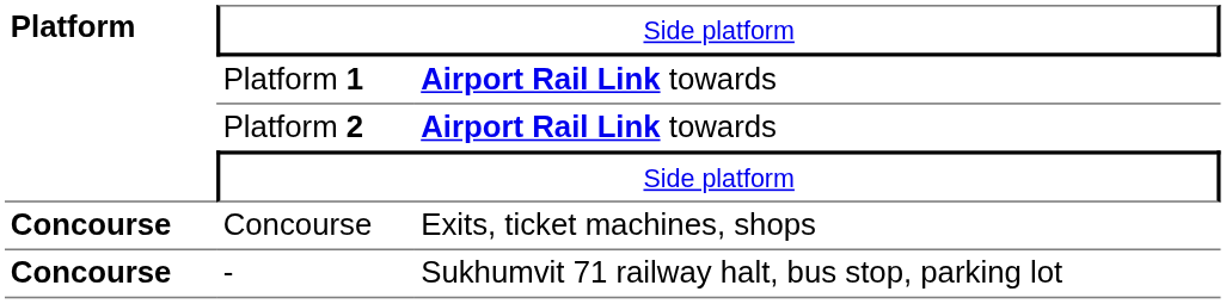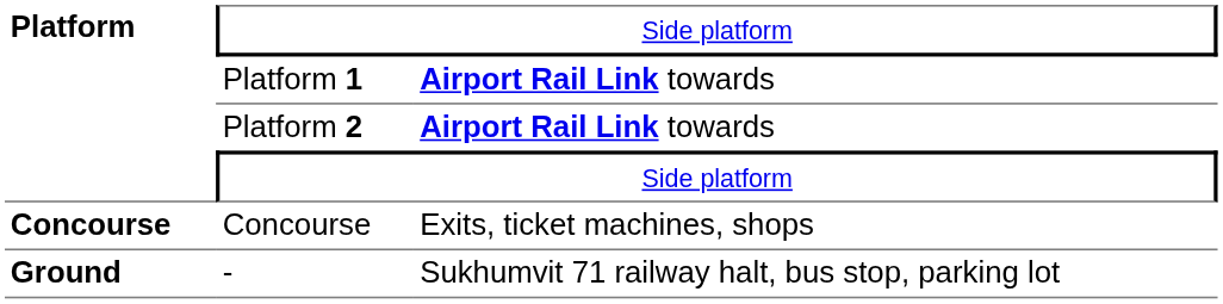 <table width=50% table border=0 cellspacing=0 cellpadding=3>
 <tr>
 <td style="border-bottom:solid 1px gray;" rowspan=5 valign=top><strong>Platform<br></strong></td>
 </tr>
 <tr>
 <td style="border-top:solid 1px gray;border-right:solid 2px black;border-left:solid 2px black;border-bottom:solid 2px black;text-align:center;" colspan=2><small><a href='#'>Side platform</a></small></td>
 </tr>
 <tr>
 <td style="border-bottom:solid 1px gray;">Platform <span><strong>1</strong></span></td>
 <td style="border-bottom:solid 1px gray;"><a href='#'><span><span><strong>Airport Rail Link</strong></span></span></a> towards </td>
 </tr>
 <tr>
 <td>Platform <span><strong>2</strong></span></td>
 <td><a href='#'><span><span><strong>Airport Rail Link</strong></span></span></a> towards </td>
 </tr>
 <tr>
 <td style="border-top:solid 2px black;border-right:solid 2px black;border-left:solid 2px black;border-bottom:solid 1px gray;text-align:center;" colspan=2><small><a href='#'>Side platform</a></small></td>
 </tr>
 <tr>
 <td style="border-bottom:solid 1px gray;" rowspan=1 valign=top><strong>Concourse<br></strong></td>
 <td style="border-bottom:solid 1px gray;" valign=top>Concourse</td>
 <td style="border-bottom:solid 1px gray;" valign=top>Exits, ticket machines, shops</td>
 </tr>
 <tr>
-<td style="border-bottom:solid 1px gray;" rowspan=1 valign=top><strong>Concourse<br></strong></td>
+<td style="border-bottom:solid 1px gray;" rowspan=1 valign=top><strong>Ground</strong></td>
 <td style="border-bottom:solid 1px gray;" valign=top>-</td>
 <td style="border-bottom:solid 1px gray;" valign=top>Sukhumvit 71 railway halt, bus stop, parking lot</td>
 </tr>
 </table>
